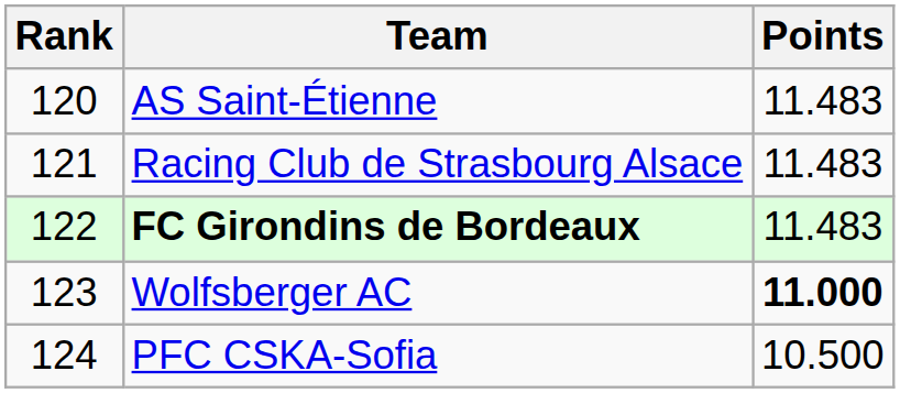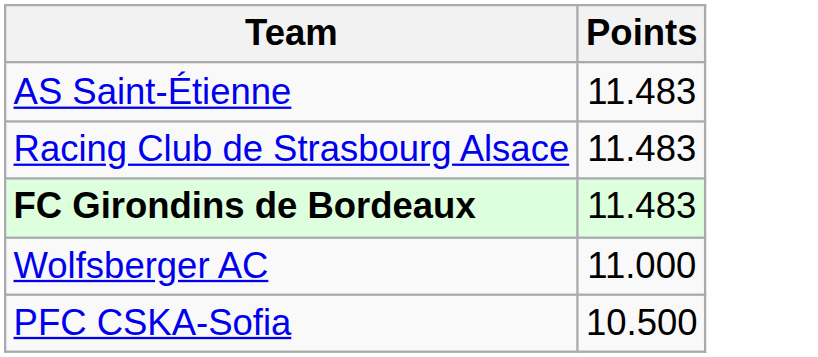 <table class="wikitable" style="text-align: center;">
 <tr>
-<th>Rank</th>
 <th>Team</th>
 <th>Points</th>
 </tr>
 <tr>
-<td>120</td>
 <td align="left"> <a href='#'>AS Saint-Étienne</a></td>
 <td>11.483</td>
 </tr>
 <tr>
-<td>121</td>
 <td align="left"> <a href='#'>Racing Club de Strasbourg Alsace</a></td>
 <td>11.483</td>
 </tr>
 <tr bgcolor="#ddffdd">
-<td>122</td>
 <td align="left"> <strong>FC Girondins de Bordeaux</strong></td>
 <td>11.483</td>
 </tr>
 <tr>
-<td>123</td>
 <td align="left"> <a href='#'>Wolfsberger AC</a></td>
-<td><strong>11.000</strong></td>
+<td>11.000</td>
 </tr>
 <tr>
-<td>124</td>
 <td align="left"> <a href='#'>PFC CSKA-Sofia</a></td>
 <td>10.500</td>
 </tr>
 </table>
